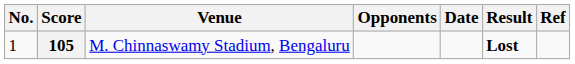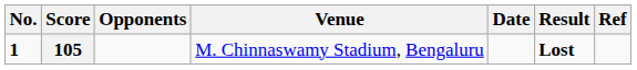 <table class="wikitable sortable plainrowheaders">
 <tr>
 <th>No.</th>
 <th>Score</th>
+<th>Opponents</th>
 <th>Venue</th>
-<th>Opponents</th>
 <th>Date</th>
 <th>Result</th>
 <th>Ref</th>
 </tr>
 <tr>
-<td>1</td>
+<td><strong>1</strong></td>
 <th scope="row">105</th>
+<td></td>
 <td><a href='#'>M. Chinnaswamy Stadium</a>, <a href='#'>Bengaluru</a></td>
-<td></td>
 <td></td>
 <td><strong>Lost</strong></td>
 <td></td>
 </tr>
 </table>
